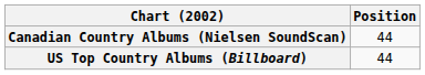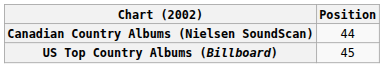 <table class="wikitable plainrowheaders" style="text-align:center">
 <tr>
 <th scope="col">Chart (2002)</th>
 <th scope="col">Position</th>
 </tr>
 <tr>
 <th scope="row">Canadian Country Albums (Nielsen SoundScan)</th>
 <td>44</td>
 </tr>
 <tr>
 <th scope="row">US Top Country Albums (<em>Billboard</em>)</th>
-<td>44</td>
+<td>45</td>
 </tr>
 </table>
